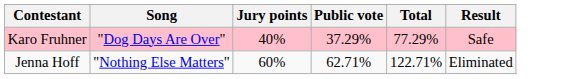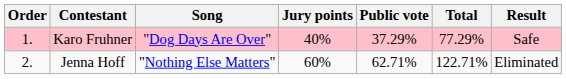 <table class="wikitable sortable" style="text-align: center; width: auto;">
 <tr class="hintergrundfarbe5">
+<th>Order</th>
 <th>Contestant</th>
 <th>Song</th>
 <th>Jury points</th>
 <th>Public vote</th>
 <th>Total</th>
 <th>Result</th>
 </tr>
 <tr bgcolor=pink>
+<td>1.</td>
 <td>Karo Fruhner</td>
 <td>"<a href='#'>Dog Days Are Over</a>"</td>
 <td>40%</td>
 <td>37.29%</td>
 <td>77.29%</td>
 <td>Safe</td>
 </tr>
 <tr>
+<td>2.</td>
 <td>Jenna Hoff</td>
 <td>"<a href='#'>Nothing Else Matters</a>"</td>
 <td>60%</td>
 <td>62.71%</td>
 <td>122.71%</td>
 <td>Eliminated</td>
 </tr>
 </table>
